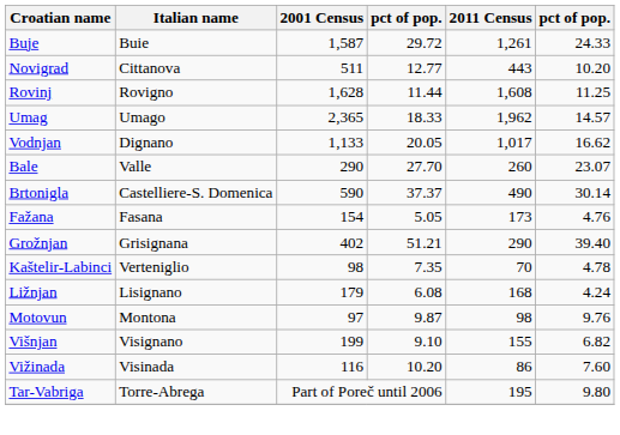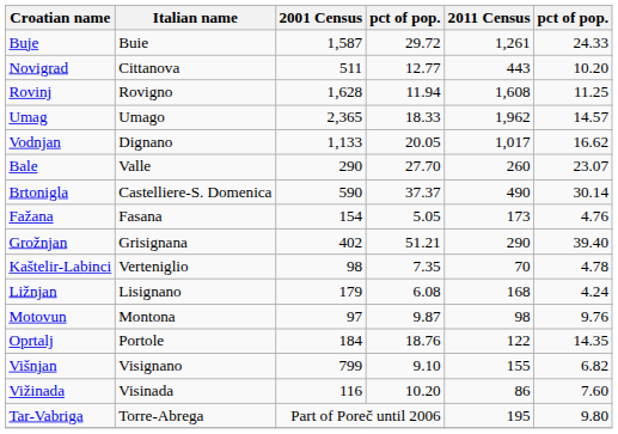 <table class="wikitable sortable">
 <tr>
 <th>Croatian name</th>
 <th>Italian name</th>
 <th>2001 Census</th>
 <th>pct of pop.</th>
 <th>2011 Census</th>
 <th>pct of pop.</th>
 </tr>
 <tr>
 <td><a href='#'>Buje</a></td>
 <td>Buie</td>
 <td align="right">1,587</td>
 <td align="right">29.72</td>
 <td align="right">1,261</td>
 <td align="right">24.33</td>
 </tr>
 <tr>
 <td><a href='#'>Novigrad</a></td>
 <td>Cittanova</td>
 <td align="right">511</td>
 <td align="right">12.77</td>
 <td align="right">443</td>
 <td align="right">10.20</td>
 </tr>
 <tr>
 <td><a href='#'>Rovinj</a></td>
 <td>Rovigno</td>
 <td align="right">1,628</td>
-<td align="right">11.44</td>
+<td align="right">11.94</td>
 <td align="right">1,608</td>
 <td align="right">11.25</td>
 </tr>
 <tr>
 <td><a href='#'>Umag</a></td>
 <td>Umago</td>
 <td align="right">2,365</td>
 <td align="right">18.33</td>
 <td align="right">1,962</td>
 <td align="right">14.57</td>
 </tr>
 <tr>
 <td><a href='#'>Vodnjan</a></td>
 <td>Dignano</td>
 <td align="right">1,133</td>
 <td align="right">20.05</td>
 <td align="right">1,017</td>
 <td align="right">16.62</td>
 </tr>
 <tr>
 <td><a href='#'>Bale</a></td>
 <td>Valle</td>
 <td align="right">290</td>
 <td align="right">27.70</td>
 <td align="right">260</td>
 <td align="right">23.07</td>
 </tr>
 <tr>
 <td><a href='#'>Brtonigla</a></td>
 <td>Castelliere-S. Domenica</td>
 <td align="right">590</td>
 <td align="right">37.37</td>
 <td align="right">490</td>
 <td align="right">30.14</td>
 </tr>
 <tr>
 <td><a href='#'>Fažana</a></td>
 <td>Fasana</td>
 <td align="right">154</td>
 <td align="right">5.05</td>
 <td align="right">173</td>
 <td align="right">4.76</td>
 </tr>
 <tr>
 <td><a href='#'>Grožnjan</a></td>
 <td>Grisignana</td>
 <td align="right">402</td>
 <td align="right">51.21</td>
 <td align="right">290</td>
 <td align="right">39.40</td>
 </tr>
 <tr>
 <td><a href='#'>Kaštelir-Labinci</a></td>
 <td>Verteniglio</td>
 <td align="right">98</td>
 <td align="right">7.35</td>
 <td align="right">70</td>
 <td align="right">4.78</td>
 </tr>
 <tr>
 <td><a href='#'>Ližnjan</a></td>
 <td>Lisignano</td>
 <td align="right">179</td>
 <td align="right">6.08</td>
 <td align="right">168</td>
 <td align="right">4.24</td>
 </tr>
 <tr>
 <td><a href='#'>Motovun</a></td>
 <td>Montona</td>
 <td align="right">97</td>
 <td align="right">9.87</td>
 <td align="right">98</td>
 <td align="right">9.76</td>
 </tr>
 <tr>
+<td><a href='#'>Oprtalj</a></td>
+<td>Portole</td>
+<td align="right">184</td>
+<td align="right">18.76</td>
+<td align="right">122</td>
+<td align="right">14.35</td>
+</tr>
+<tr>
 <td><a href='#'>Višnjan</a></td>
 <td>Visignano</td>
-<td align="right">199</td>
+<td align="right">799</td>
 <td align="right">9.10</td>
 <td align="right">155</td>
 <td align="right">6.82</td>
 </tr>
 <tr>
 <td><a href='#'>Vižinada</a></td>
 <td>Visinada</td>
 <td align="right">116</td>
 <td align="right">10.20</td>
 <td align="right">86</td>
 <td align="right">7.60</td>
 </tr>
 <tr>
 <td><a href='#'>Tar-Vabriga</a></td>
 <td>Torre-Abrega</td>
 <td colspan="2" align="right">Part of Poreč until 2006</td>
 <td align="right">195</td>
 <td align="right">9.80</td>
 </tr>
 <tr>
 </tr>
 </table>
